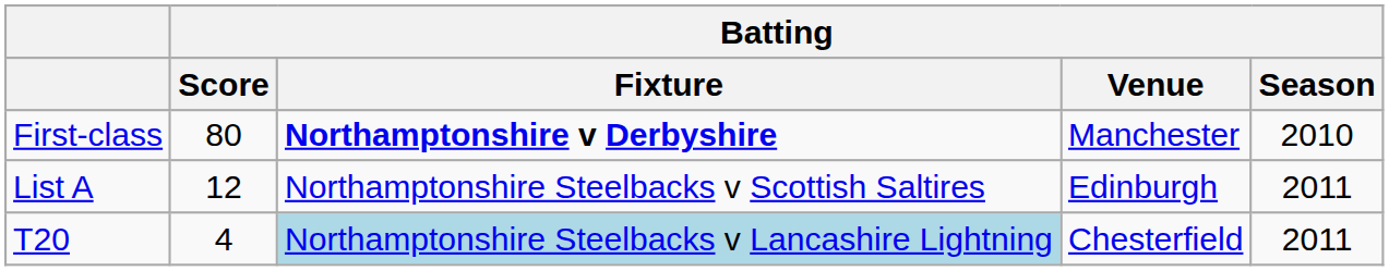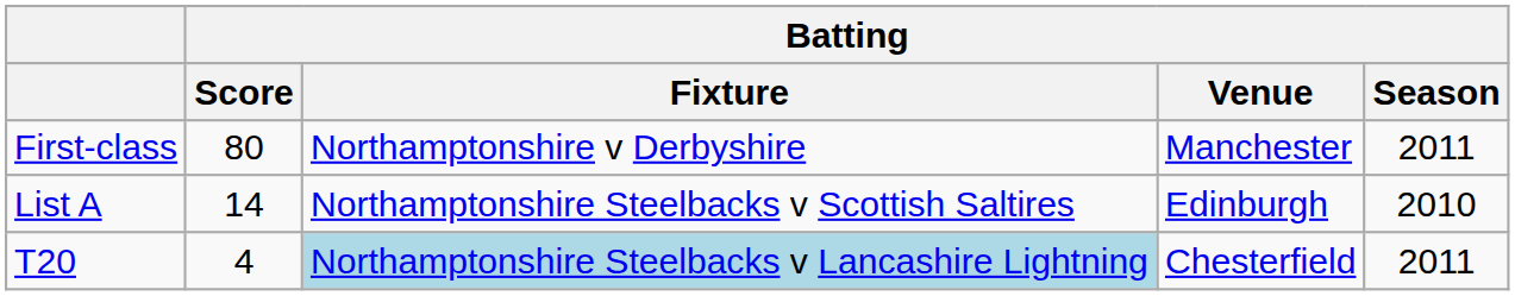 <table class=wikitable style="font-size:90%">
 <tr>
 <th rowspan="1"></th>
 <th colspan="4" rowspan="1">Batting</th>
 </tr>
 <tr>
 <th></th>
 <th>Score</th>
 <th>Fixture</th>
 <th>Venue</th>
 <th>Season</th>
 </tr>
 <tr>
 <td><a href='#'>First-class</a></td>
 <td align="center">80</td>
-<td><strong><a href='#'>Northamptonshire</a> v <a href='#'>Derbyshire</a></strong></td>
+<td><a href='#'>Northamptonshire</a> v <a href='#'>Derbyshire</a></td>
 <td><a href='#'>Manchester</a></td>
-<td align="center">2010</td>
+<td align="center">2011</td>
 </tr>
 <tr>
 <td><a href='#'>List A</a></td>
-<td align="center">12</td>
+<td align="center">14</td>
 <td><a href='#'>Northamptonshire Steelbacks</a> v <a href='#'>Scottish Saltires</a></td>
 <td><a href='#'>Edinburgh</a></td>
-<td align="center">2011</td>
+<td align="center">2010</td>
 </tr>
 <tr>
 <td><a href='#'>T20</a></td>
 <td align="center">4</td>
 <td style="background: lightblue;"><a href='#'>Northamptonshire Steelbacks</a> v <a href='#'>Lancashire Lightning</a></td>
 <td><a href='#'>Chesterfield</a></td>
 <td align="center">2011</td>
 </tr>
 </table>
